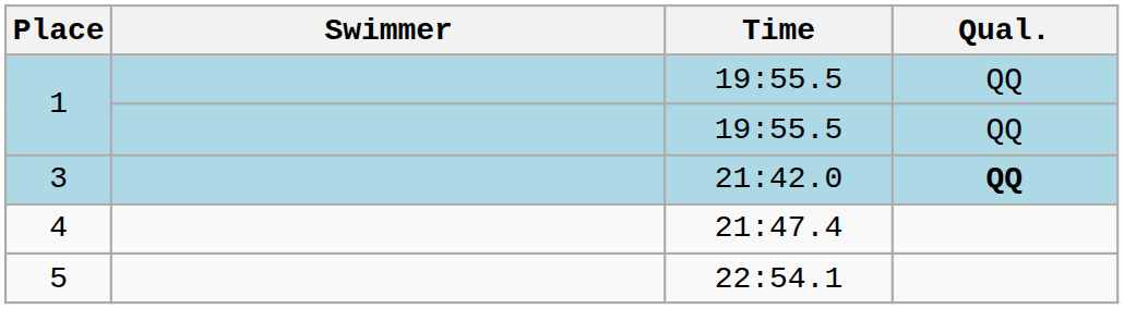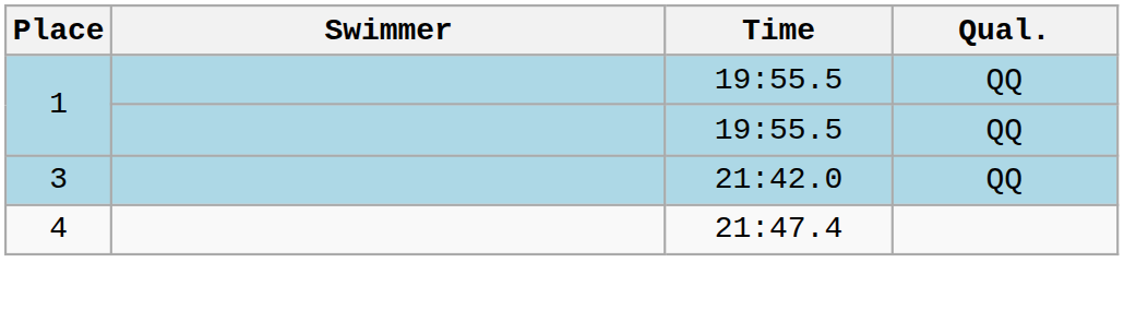 <table class=wikitable style="text-align:center">
 <tr>
 <th>Place</th>
 <th width=230>Swimmer</th>
 <th width=90>Time</th>
 <th width=90>Qual.</th>
 </tr>
 <tr bgcolor=lightblue>
 <td rowspan=2>1</td>
 <td align=left></td>
 <td>19:55.5</td>
 <td>QQ</td>
 </tr>
 <tr bgcolor=lightblue>
 <td align=left></td>
 <td>19:55.5</td>
 <td>QQ</td>
 </tr>
 <tr bgcolor=lightblue>
 <td>3</td>
 <td align=left></td>
 <td>21:42.0</td>
-<td><strong>QQ</strong></td>
+<td>QQ</td>
 </tr>
 <tr>
 <td>4</td>
 <td align=left></td>
 <td>21:47.4</td>
 <td></td>
 </tr>
-<tr>
-<td>5</td>
-<td align=left></td>
-<td>22:54.1</td>
-<td></td>
-</tr>
 </table>
